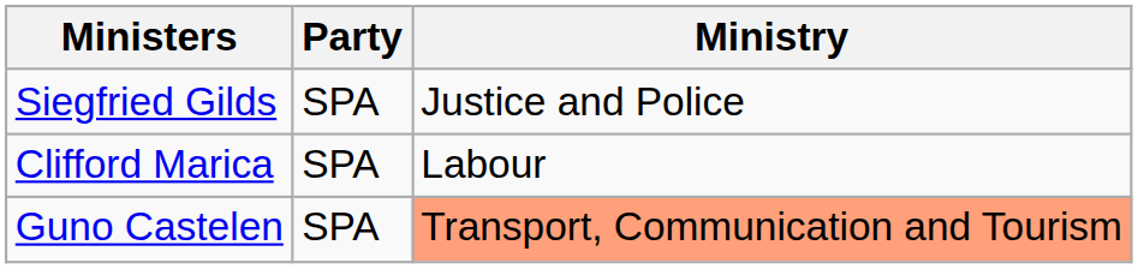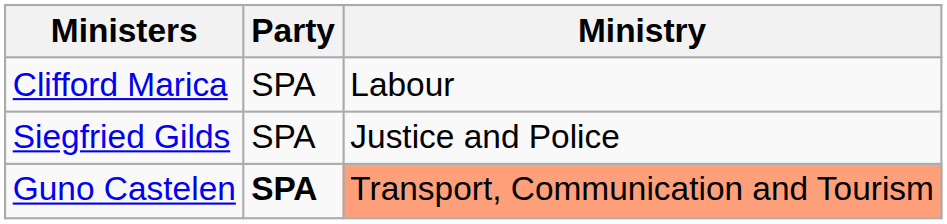 <table class="wikitable">
 <tr>
 <th>Ministers</th>
 <th>Party</th>
 <th>Ministry</th>
 </tr>
 <tr>
+<td><a href='#'>Clifford Marica</a></td>
+<td>SPA</td>
+<td>Labour</td>
+</tr>
+<tr>
 <td><a href='#'>Siegfried Gilds</a></td>
 <td>SPA</td>
 <td>Justice and Police</td>
 </tr>
 <tr>
-<td><a href='#'>Clifford Marica</a></td>
-<td>SPA</td>
-<td>Labour</td>
-</tr>
-<tr>
 <td><a href='#'>Guno Castelen</a></td>
-<td>SPA</td>
+<td><strong>SPA</strong></td>
 <td style="background: lightsalmon;">Transport, Communication and Tourism</td>
 </tr>
 </table>
